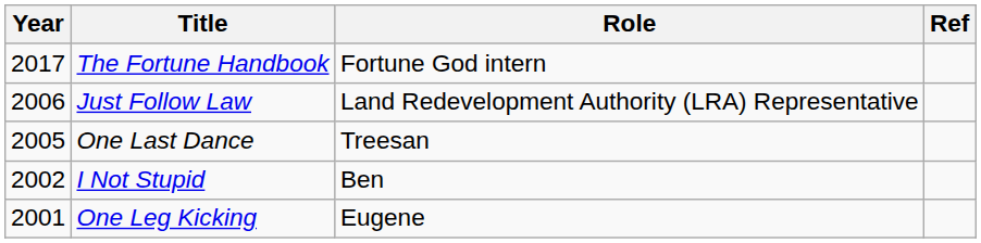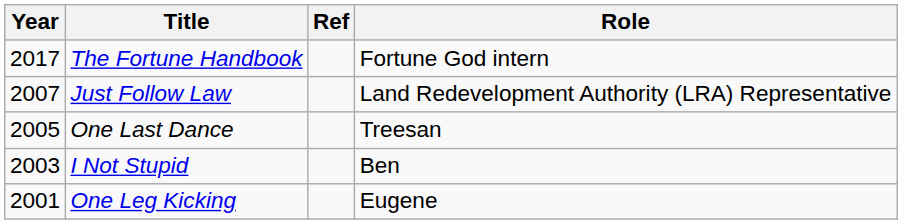 <table class=wikitable>
 <tr>
 <th>Year</th>
 <th>Title</th>
+<th>Ref</th>
 <th>Role</th>
-<th>Ref</th>
 </tr>
 <tr>
 <td>2017</td>
 <td><em><a href='#'>The Fortune Handbook</a></em></td>
+<td></td>
 <td>Fortune God intern</td>
-<td></td>
 </tr>
 <tr>
-<td>2006</td>
+<td>2007</td>
 <td><em><a href='#'>Just Follow Law</a></em></td>
+<td></td>
 <td>Land Redevelopment Authority (LRA) Representative</td>
-<td></td>
 </tr>
 <tr>
 <td>2005</td>
 <td><em>One Last Dance</em></td>
+<td></td>
 <td>Treesan</td>
-<td></td>
 </tr>
 <tr>
-<td>2002</td>
+<td>2003</td>
 <td><em><a href='#'>I Not Stupid</a></em></td>
+<td></td>
 <td>Ben</td>
-<td></td>
 </tr>
 <tr>
 <td>2001</td>
 <td><em><a href='#'>One Leg Kicking</a></em></td>
+<td></td>
 <td>Eugene</td>
-<td></td>
 </tr>
 </table>
